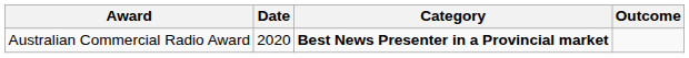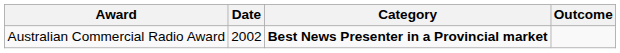 <table class="wikitable">
 <tr>
 <th>Award</th>
 <th>Date</th>
 <th>Category</th>
 <th>Outcome</th>
 </tr>
 <tr>
 <td>Australian Commercial Radio Award</td>
-<td>2020</td>
+<td>2002</td>
 <td><strong>Best News Presenter in a Provincial market</strong></td>
 <td></td>
 </tr>
 </table>
